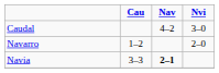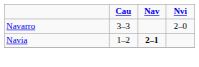 <table style="font-size: 90%; text-align: center" class="wikitable">
 <tr>
 <td width=165></td>
 <td align="center" width=40><strong><a href='#'>Cau</a></strong></td>
 <td width=40><strong><a href='#'>Nav</a></strong></td>
 <td width=40><strong><a href='#'>Nvi</a></strong></td>
 </tr>
 <tr>
-<td align=left><a href='#'>Caudal</a></td>
-<td></td>
-<td> 4–2</td>
-<td> 3–0</td>
-</tr>
-<tr>
 <td align=left><a href='#'>Navarro</a></td>
-<td> 1–2</td>
+<td> 3–3</td>
 <td></td>
 <td> 2–0</td>
 </tr>
 <tr>
 <td align=left><a href='#'>Navia</a></td>
-<td> 3–3</td>
+<td> 1–2</td>
 <td><strong> 2–1</strong></td>
 <td></td>
 </tr>
 <tr>
 </tr>
 </table>
